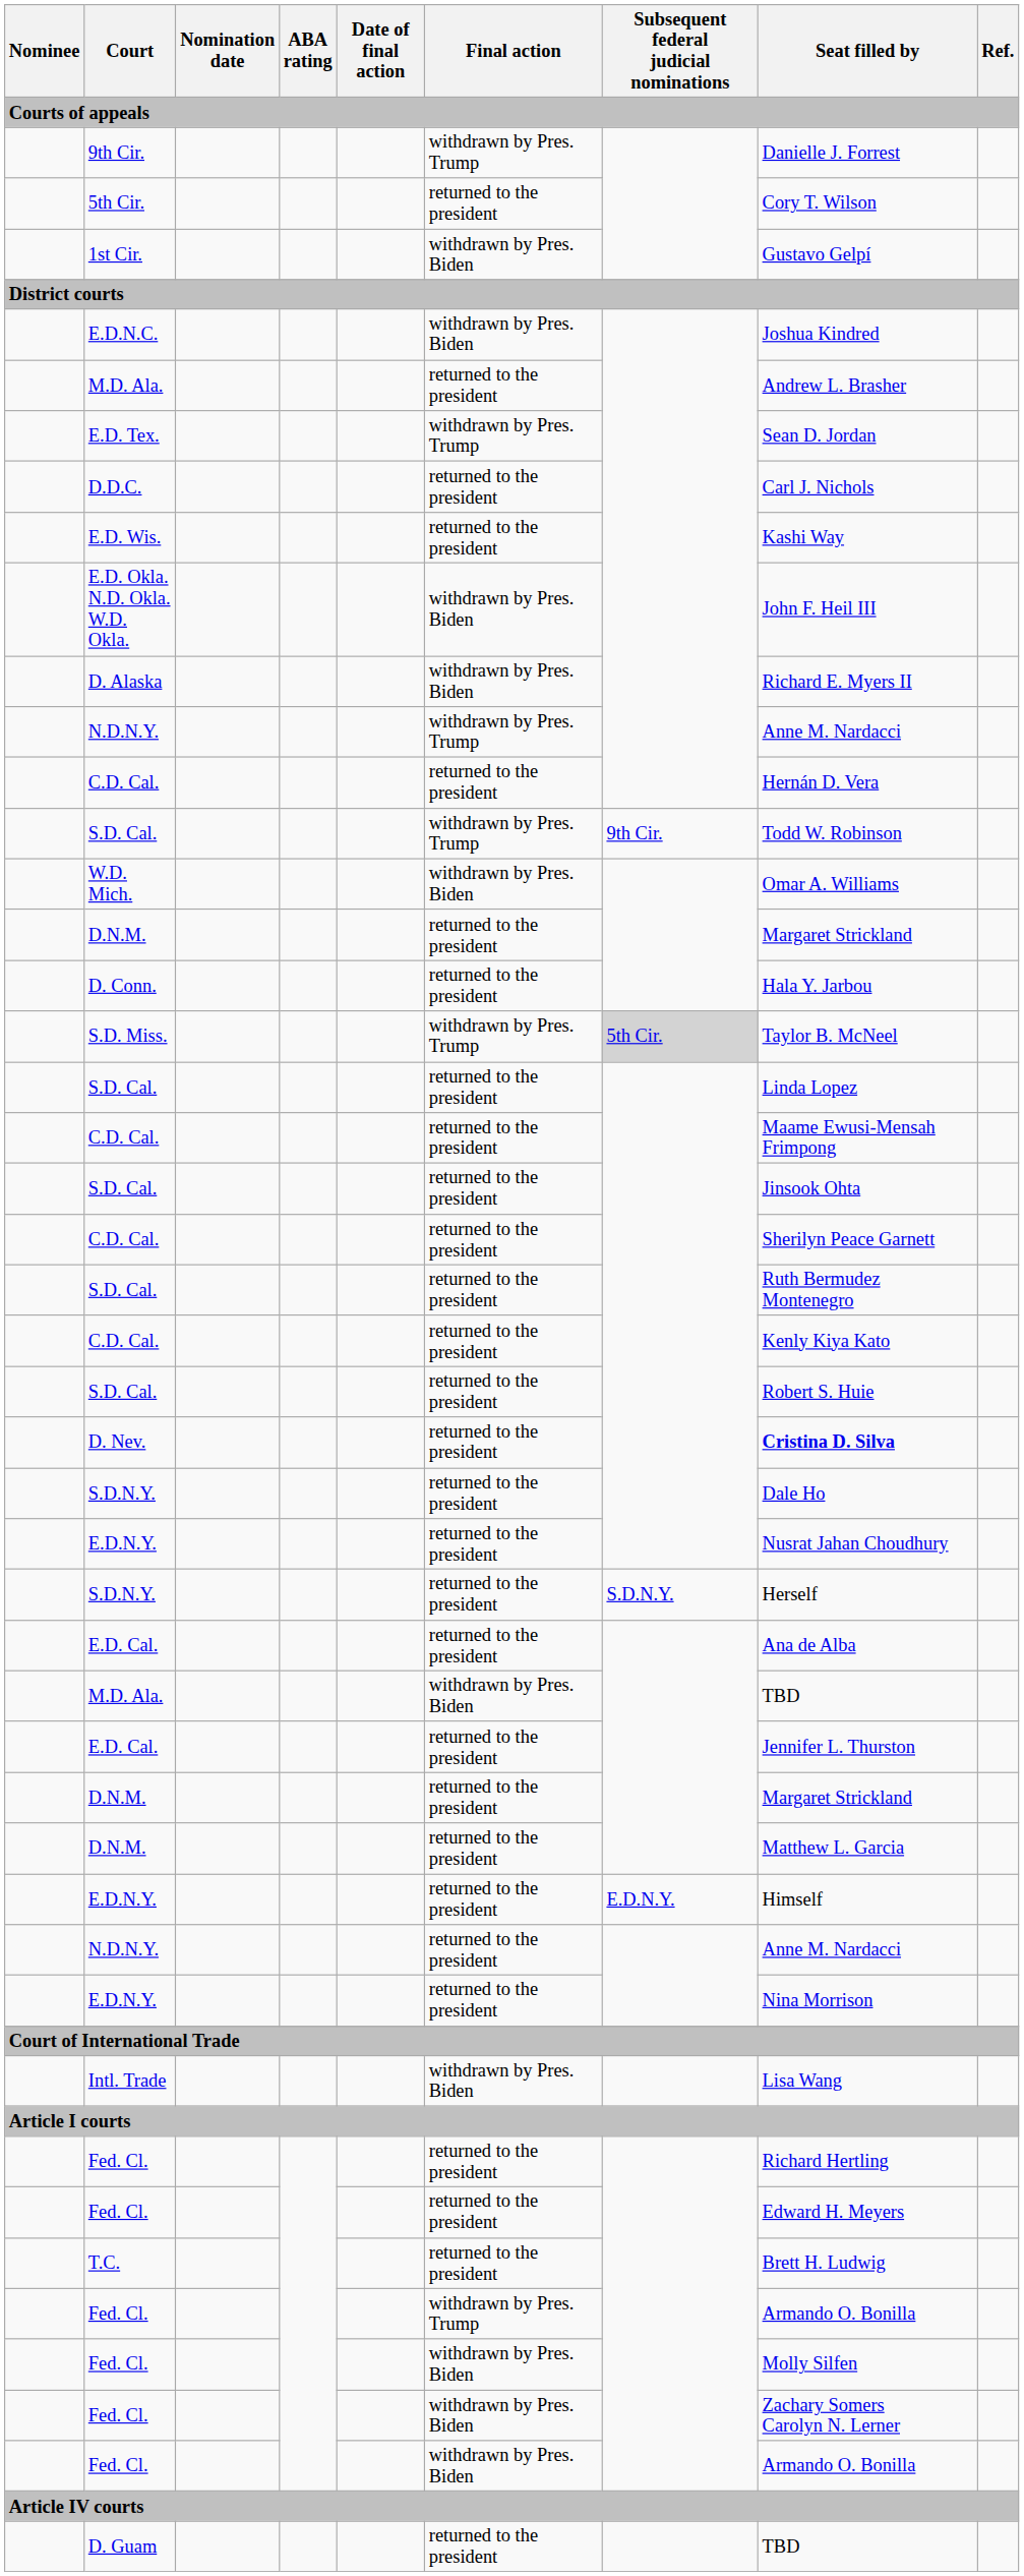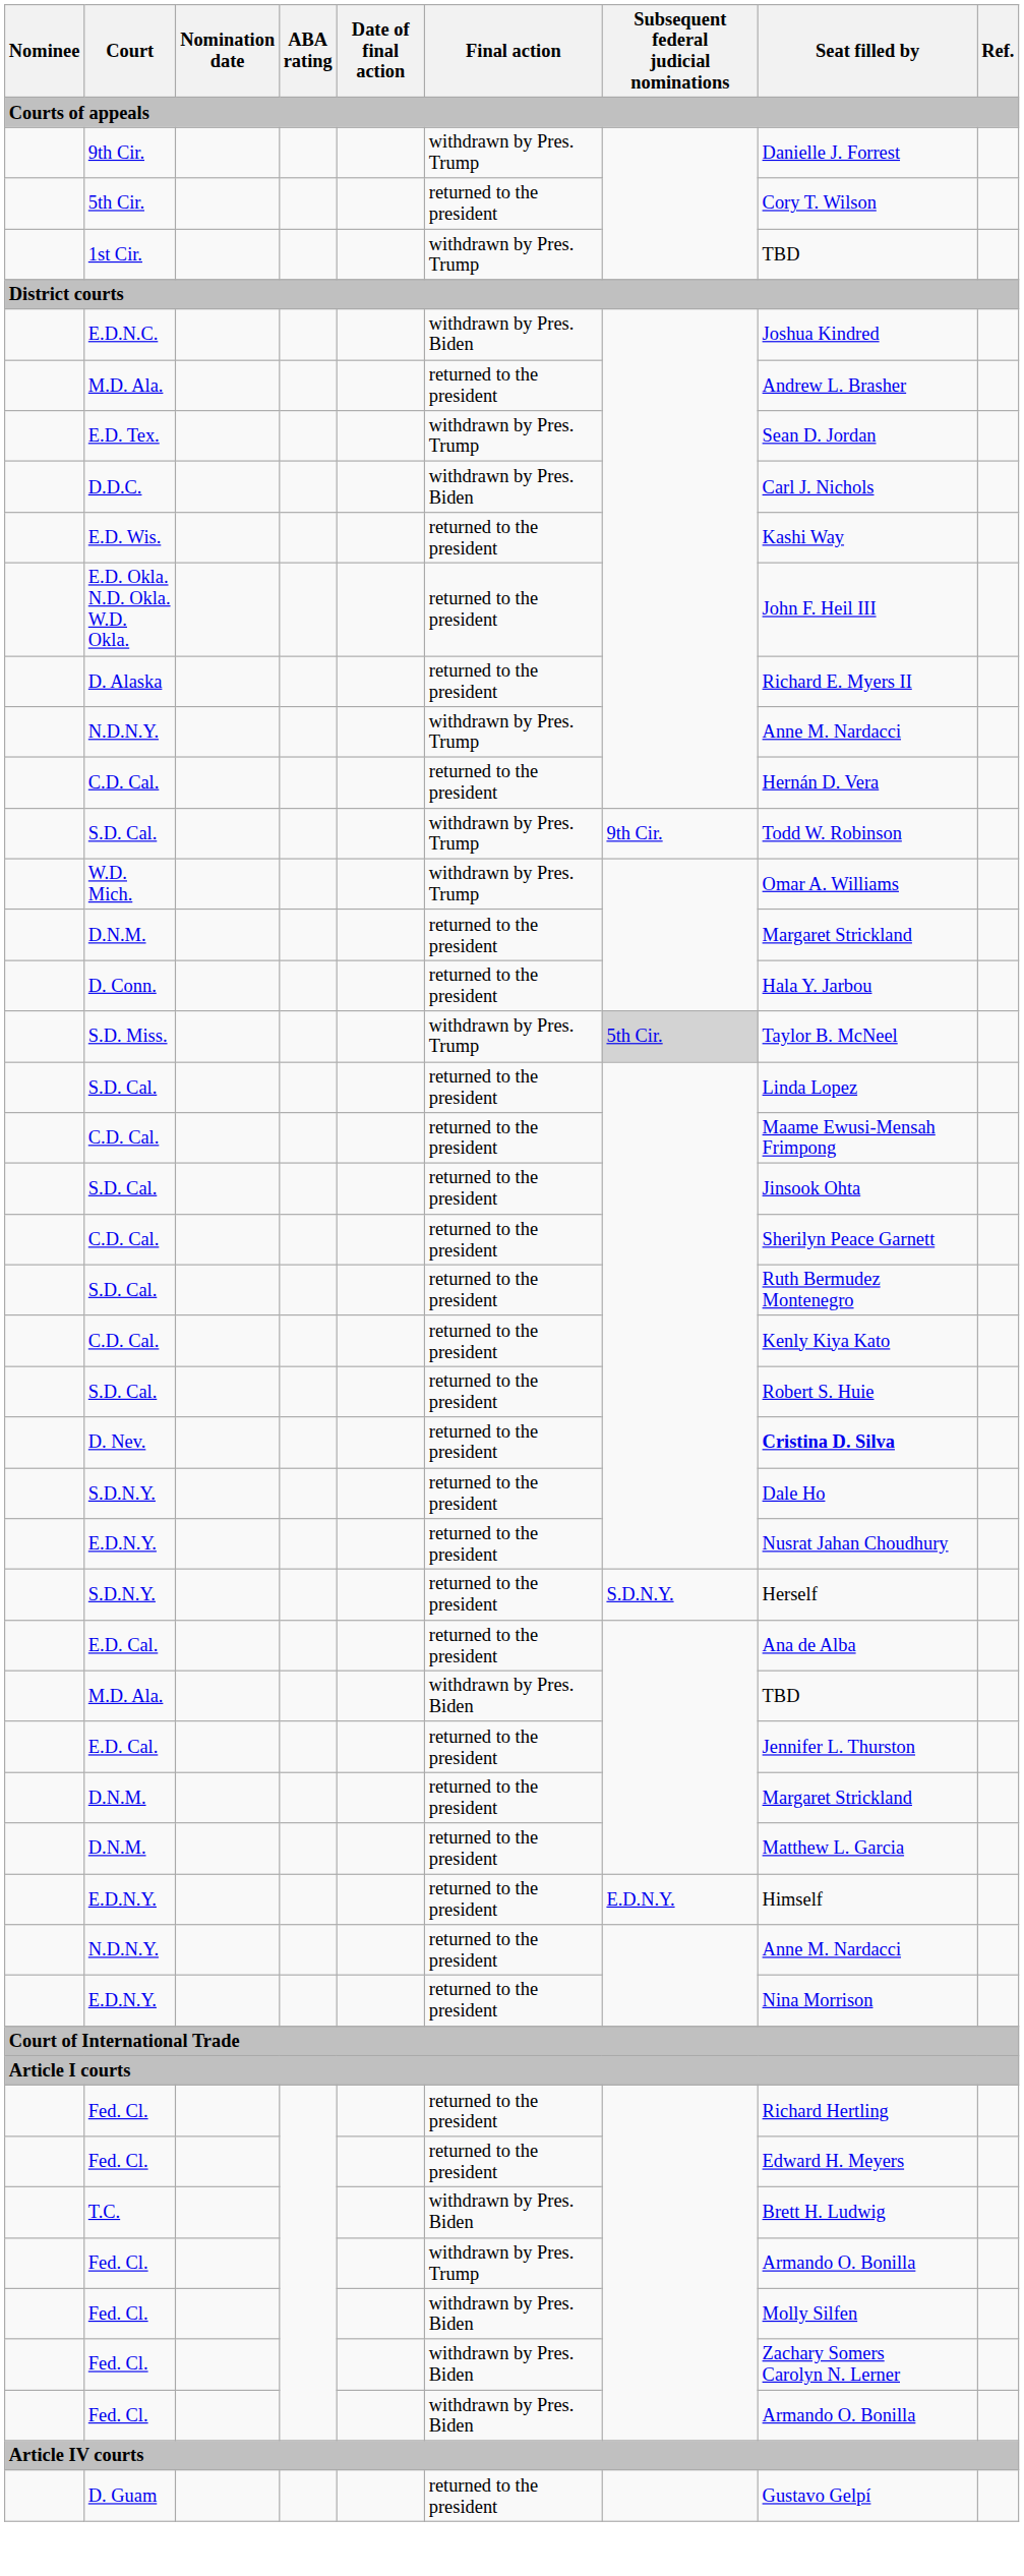 <table class="sortable wikitable">
 <tr>
 <th>Nominee</th>
 <th>Court</th>
 <th>Nomination<br>date</th>
 <th>ABA<br>rating<br></th>
 <th>Date of<br>final action</th>
 <th>Final action</th>
 <th>Subsequent federal<br>judicial nominations</th>
 <th>Seat filled by</th>
 <th>Ref.</th>
 </tr>
 <tr>
 <td colspan=9 bgcolor=#C0C0C0><strong>Courts of appeals</strong></td>
 </tr>
 <tr>
 <td></td>
 <td><a href='#'>9th Cir.</a></td>
 <td></td>
 <td></td>
 <td></td>
 <td>withdrawn by Pres. Trump</td>
 <td rowspan=3></td>
 <td><a href='#'>Danielle J. Forrest</a></td>
 <td></td>
 </tr>
 <tr>
 <td></td>
 <td><a href='#'>5th Cir.</a></td>
 <td></td>
 <td></td>
 <td></td>
 <td>returned to the president</td>
 <td><a href='#'>Cory T. Wilson</a></td>
 <td></td>
 </tr>
 <tr>
 <td></td>
 <td><a href='#'>1st Cir.</a></td>
 <td></td>
 <td></td>
 <td></td>
-<td>withdrawn by Pres. Biden</td>
-<td><a href='#'>Gustavo Gelpí</a></td>
+<td>withdrawn by Pres. Trump</td>
+<td>TBD</td>
 <td></td>
 </tr>
 <tr>
 <td colspan=9 bgcolor=#C0C0C0><strong>District courts</strong></td>
 </tr>
 <tr>
 <td></td>
 <td><a href='#'>E.D.N.C.</a></td>
 <td></td>
 <td></td>
 <td></td>
 <td>withdrawn by Pres. Biden</td>
 <td rowspan=9></td>
 <td><a href='#'>Joshua Kindred</a></td>
 <td></td>
 </tr>
 <tr>
 <td></td>
 <td><a href='#'>M.D. Ala.</a></td>
 <td></td>
 <td></td>
 <td></td>
 <td>returned to the president</td>
 <td><a href='#'>Andrew L. Brasher</a></td>
 <td></td>
 </tr>
 <tr>
 <td></td>
 <td><a href='#'>E.D. Tex.</a></td>
 <td></td>
 <td></td>
 <td></td>
 <td>withdrawn by Pres. Trump</td>
 <td><a href='#'>Sean D. Jordan</a></td>
 <td></td>
 </tr>
 <tr>
 <td></td>
 <td><a href='#'>D.D.C.</a></td>
 <td></td>
 <td></td>
 <td></td>
-<td>returned to the president</td>
+<td>withdrawn by Pres. Biden</td>
 <td><a href='#'>Carl J. Nichols</a></td>
 <td></td>
 </tr>
 <tr>
 <td></td>
 <td><a href='#'>E.D. Wis.</a></td>
 <td></td>
 <td></td>
 <td></td>
 <td>returned to the president</td>
 <td><a href='#'>Kashi Way</a></td>
 <td></td>
 </tr>
 <tr>
 <td></td>
 <td><a href='#'>E.D. Okla.</a><br><a href='#'>N.D. Okla.</a><br><a href='#'>W.D. Okla.</a></td>
 <td></td>
 <td></td>
 <td></td>
-<td>withdrawn by Pres. Biden</td>
+<td>returned to the president</td>
 <td><a href='#'>John F. Heil III</a></td>
 <td></td>
 </tr>
 <tr>
 <td></td>
 <td><a href='#'>D. Alaska</a></td>
 <td></td>
 <td></td>
 <td></td>
-<td>withdrawn by Pres. Biden</td>
+<td>returned to the president</td>
 <td><a href='#'>Richard E. Myers II</a></td>
 <td></td>
 </tr>
 <tr>
 <td></td>
 <td><a href='#'>N.D.N.Y.</a></td>
 <td></td>
 <td></td>
 <td></td>
 <td>withdrawn by Pres. Trump</td>
 <td><a href='#'>Anne M. Nardacci</a></td>
 <td></td>
 </tr>
 <tr>
 <td></td>
 <td><a href='#'>C.D. Cal.</a></td>
 <td></td>
 <td></td>
 <td></td>
 <td>returned to the president</td>
 <td><a href='#'>Hernán D. Vera</a></td>
 <td></td>
 </tr>
 <tr>
 <td></td>
 <td><a href='#'>S.D. Cal.</a></td>
 <td></td>
 <td></td>
 <td></td>
 <td>withdrawn by Pres. Trump</td>
 <td><a href='#'>9th Cir.</a> </td>
 <td><a href='#'>Todd W. Robinson</a></td>
 <td></td>
 </tr>
 <tr>
 <td></td>
 <td><a href='#'>W.D. Mich.</a></td>
 <td></td>
 <td></td>
 <td></td>
-<td>withdrawn by Pres. Biden</td>
+<td>withdrawn by Pres. Trump</td>
 <td rowspan=3></td>
 <td><a href='#'>Omar A. Williams</a></td>
 <td></td>
 </tr>
 <tr>
 <td></td>
 <td><a href='#'>D.N.M.</a></td>
 <td></td>
 <td></td>
 <td></td>
 <td>returned to the president</td>
 <td><a href='#'>Margaret Strickland</a></td>
 <td></td>
 </tr>
 <tr>
 <td></td>
 <td><a href='#'>D. Conn.</a></td>
 <td></td>
 <td></td>
 <td></td>
 <td>returned to the president</td>
 <td><a href='#'>Hala Y. Jarbou</a></td>
 <td></td>
 </tr>
 <tr>
 <td></td>
 <td><a href='#'>S.D. Miss.</a></td>
 <td></td>
 <td></td>
 <td></td>
 <td>withdrawn by Pres. Trump</td>
 <td style="background: lightgrey;"><a href='#'>5th Cir.</a> </td>
 <td><a href='#'>Taylor B. McNeel</a></td>
 <td></td>
 </tr>
 <tr>
 <td></td>
 <td><a href='#'>S.D. Cal.</a></td>
 <td></td>
 <td></td>
 <td></td>
 <td>returned to the president</td>
 <td rowspan=10></td>
 <td><a href='#'>Linda Lopez</a></td>
 <td></td>
 </tr>
 <tr>
 <td></td>
 <td><a href='#'>C.D. Cal.</a></td>
 <td></td>
 <td></td>
 <td></td>
 <td>returned to the president</td>
 <td><a href='#'>Maame Ewusi-Mensah Frimpong</a></td>
 <td></td>
 </tr>
 <tr>
 <td></td>
 <td><a href='#'>S.D. Cal.</a></td>
 <td></td>
 <td></td>
 <td></td>
 <td>returned to the president</td>
 <td><a href='#'>Jinsook Ohta</a></td>
 <td></td>
 </tr>
 <tr>
 <td></td>
 <td><a href='#'>C.D. Cal.</a></td>
 <td></td>
 <td></td>
 <td></td>
 <td>returned to the president</td>
 <td><a href='#'>Sherilyn Peace Garnett</a></td>
 <td></td>
 </tr>
 <tr>
 <td></td>
 <td><a href='#'>S.D. Cal.</a></td>
 <td></td>
 <td></td>
 <td></td>
 <td>returned to the president</td>
 <td><a href='#'>Ruth Bermudez Montenegro</a></td>
 <td></td>
 </tr>
 <tr>
 <td></td>
 <td><a href='#'>C.D. Cal.</a></td>
 <td></td>
 <td></td>
 <td></td>
 <td>returned to the president</td>
 <td><a href='#'>Kenly Kiya Kato</a></td>
 <td></td>
 </tr>
 <tr>
 <td></td>
 <td><a href='#'>S.D. Cal.</a></td>
 <td></td>
 <td></td>
 <td></td>
 <td>returned to the president</td>
 <td><a href='#'>Robert S. Huie</a></td>
 <td></td>
 </tr>
 <tr>
 <td></td>
 <td><a href='#'>D. Nev.</a></td>
 <td></td>
 <td></td>
 <td></td>
 <td>returned to the president</td>
 <td><strong><a href='#'>Cristina D. Silva</a></strong></td>
 <td></td>
 </tr>
 <tr>
 <td></td>
 <td><a href='#'>S.D.N.Y.</a></td>
 <td></td>
 <td></td>
 <td></td>
 <td>returned to the president</td>
 <td><a href='#'>Dale Ho</a></td>
 <td></td>
 </tr>
 <tr>
 <td></td>
 <td><a href='#'>E.D.N.Y.</a></td>
 <td></td>
 <td></td>
 <td></td>
 <td>returned to the president</td>
 <td><a href='#'>Nusrat Jahan Choudhury</a></td>
 <td></td>
 </tr>
 <tr>
 <td></td>
 <td><a href='#'>S.D.N.Y.</a></td>
 <td></td>
 <td></td>
 <td></td>
 <td>returned to the president</td>
 <td><a href='#'>S.D.N.Y.</a> </td>
 <td>Herself</td>
 <td></td>
 </tr>
 <tr>
 <td></td>
 <td><a href='#'>E.D. Cal.</a></td>
 <td></td>
 <td></td>
 <td></td>
 <td>returned to the president</td>
 <td rowspan=5></td>
 <td><a href='#'>Ana de Alba</a></td>
 <td></td>
 </tr>
 <tr>
 <td></td>
 <td><a href='#'>M.D. Ala.</a></td>
 <td></td>
 <td></td>
 <td></td>
 <td>withdrawn by Pres. Biden</td>
 <td>TBD</td>
 <td></td>
 </tr>
 <tr>
 <td></td>
 <td><a href='#'>E.D. Cal.</a></td>
 <td></td>
 <td></td>
 <td></td>
 <td>returned to the president</td>
 <td><a href='#'>Jennifer L. Thurston</a></td>
 <td></td>
 </tr>
 <tr>
 <td></td>
 <td><a href='#'>D.N.M.</a></td>
 <td></td>
 <td></td>
 <td></td>
 <td>returned to the president</td>
 <td><a href='#'>Margaret Strickland</a></td>
 <td></td>
 </tr>
 <tr>
 <td></td>
 <td><a href='#'>D.N.M.</a></td>
 <td></td>
 <td></td>
 <td></td>
 <td>returned to the president</td>
 <td><a href='#'>Matthew L. Garcia</a></td>
 <td></td>
 </tr>
 <tr>
 <td></td>
 <td><a href='#'>E.D.N.Y.</a></td>
 <td></td>
 <td></td>
 <td></td>
 <td>returned to the president</td>
 <td><a href='#'>E.D.N.Y.</a> </td>
 <td>Himself</td>
 <td></td>
 </tr>
 <tr>
 <td></td>
 <td><a href='#'>N.D.N.Y.</a></td>
 <td></td>
 <td></td>
 <td></td>
 <td>returned to the president</td>
 <td rowspan=2></td>
 <td><a href='#'>Anne M. Nardacci</a></td>
 <td></td>
 </tr>
 <tr>
 <td></td>
 <td><a href='#'>E.D.N.Y.</a></td>
 <td></td>
 <td></td>
 <td></td>
 <td>returned to the president</td>
 <td><a href='#'>Nina Morrison</a></td>
 <td></td>
 </tr>
 <tr>
 <td colspan=9 bgcolor=#C0C0C0><strong>Court of International Trade</strong></td>
 </tr>
 <tr>
-<td></td>
-<td><a href='#'>Intl. Trade</a></td>
-<td></td>
-<td></td>
-<td></td>
-<td>withdrawn by Pres. Biden</td>
-<td></td>
-<td><a href='#'>Lisa Wang</a></td>
-<td></td>
-</tr>
-<tr>
 <td colspan=9 bgcolor=#C0C0C0><strong>Article I courts</strong></td>
 </tr>
 <tr>
 <td></td>
 <td><a href='#'>Fed. Cl.</a></td>
 <td></td>
 <td rowspan=7></td>
 <td></td>
 <td>returned to the president</td>
 <td rowspan=7></td>
 <td><a href='#'>Richard Hertling</a></td>
 <td></td>
 </tr>
 <tr>
 <td></td>
 <td><a href='#'>Fed. Cl.</a></td>
 <td></td>
 <td></td>
 <td>returned to the president</td>
 <td><a href='#'>Edward H. Meyers</a></td>
 <td></td>
 </tr>
 <tr>
 <td></td>
 <td><a href='#'>T.C.</a></td>
 <td></td>
 <td></td>
-<td>returned to the president</td>
+<td>withdrawn by Pres. Biden</td>
 <td><a href='#'>Brett H. Ludwig</a></td>
 <td></td>
 </tr>
 <tr>
 <td></td>
 <td><a href='#'>Fed. Cl.</a></td>
 <td></td>
 <td></td>
 <td>withdrawn by Pres. Trump</td>
 <td><a href='#'>Armando O. Bonilla</a></td>
 <td></td>
 </tr>
 <tr>
 <td></td>
 <td><a href='#'>Fed. Cl.</a></td>
 <td></td>
 <td></td>
 <td>withdrawn by Pres. Biden</td>
 <td><a href='#'>Molly Silfen</a></td>
 <td></td>
 </tr>
 <tr>
 <td></td>
 <td><a href='#'>Fed. Cl.</a></td>
 <td></td>
 <td></td>
 <td>withdrawn by Pres. Biden</td>
 <td><a href='#'>Zachary Somers</a><br><a href='#'>Carolyn N. Lerner</a></td>
 <td></td>
 </tr>
 <tr>
 <td></td>
 <td><a href='#'>Fed. Cl.</a></td>
 <td></td>
 <td></td>
 <td>withdrawn by Pres. Biden</td>
 <td><a href='#'>Armando O. Bonilla</a></td>
 <td></td>
 </tr>
 <tr>
 <td colspan=9 bgcolor=#C0C0C0><strong>Article IV courts</strong></td>
 </tr>
 <tr>
 <td></td>
 <td><a href='#'>D. Guam</a></td>
 <td></td>
 <td></td>
 <td></td>
 <td>returned to the president</td>
 <td></td>
-<td>TBD</td>
+<td><a href='#'>Gustavo Gelpí</a></td>
 <td></td>
 </tr>
 </table>
